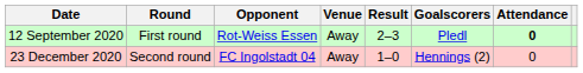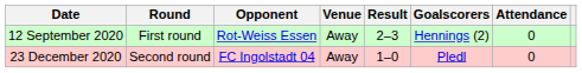 <table class="wikitable" Style="text-align: center">
 <tr>
 <th>Date</th>
 <th>Round</th>
 <th>Opponent</th>
 <th>Venue</th>
 <th>Result<br></th>
 <th>Goalscorers</th>
 <th>Attendance</th>
 <th></th>
 </tr>
 <tr style="background:#cfc">
 <td>12 September 2020</td>
 <td>First round</td>
 <td><a href='#'>Rot-Weiss Essen</a></td>
 <td>Away</td>
 <td>2–3</td>
-<td><a href='#'>Pledl</a></td>
-<td><strong>0</strong></td>
+<td><a href='#'>Hennings</a> (2)</td>
+<td>0</td>
 <td></td>
 </tr>
 <tr style="background:#fcc">
 <td>23 December 2020</td>
 <td>Second round</td>
 <td><a href='#'>FC Ingolstadt 04</a></td>
 <td>Away</td>
 <td>1–0</td>
-<td><a href='#'>Hennings</a> (2)</td>
+<td><a href='#'>Pledl</a></td>
 <td>0</td>
 <td></td>
 </tr>
 </table>
